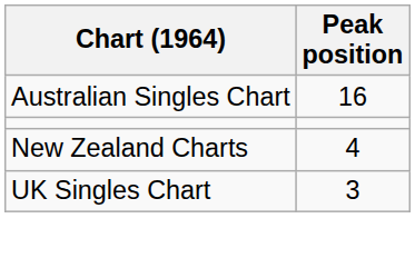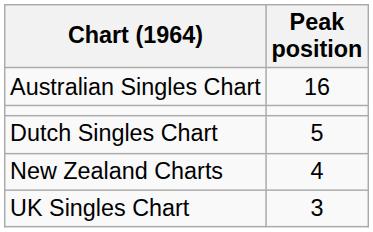 <table class="wikitable sortable">
 <tr>
 <th>Chart (1964)</th>
 <th>Peak<br>position</th>
 </tr>
 <tr>
 <td>Australian Singles Chart</td>
 <td align="center">16</td>
 </tr>
 <tr>
 <td></td>
 </tr>
 <tr>
+<td>Dutch Singles Chart</td>
+<td align="center">5</td>
+</tr>
+<tr>
 <td>New Zealand Charts</td>
 <td align="center">4</td>
 </tr>
 <tr>
 <td>UK Singles Chart</td>
 <td align="center">3</td>
 </tr>
 </table>
